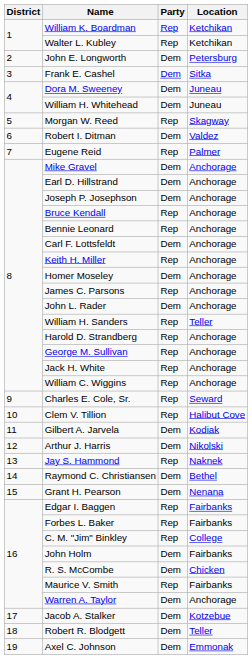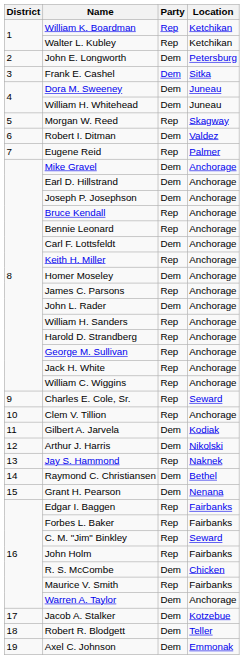 <table class="wikitable">
 <tr>
 <th>District</th>
 <th>Name</th>
 <th>Party</th>
 <th>Location</th>
 </tr>
 <tr>
 <td rowspan="2">1</td>
 <td><a href='#'>William K. Boardman</a></td>
 <td><a href='#'>Rep</a></td>
 <td><a href='#'>Ketchikan</a></td>
 </tr>
 <tr>
 <td>Walter L. Kubley</td>
 <td>Rep</td>
 <td>Ketchikan</td>
 </tr>
 <tr>
 <td>2</td>
 <td>John E. Longworth</td>
 <td>Dem</td>
 <td><a href='#'>Petersburg</a></td>
 </tr>
 <tr>
 <td>3</td>
 <td>Frank E. Cashel</td>
 <td><a href='#'>Dem</a></td>
 <td><a href='#'>Sitka</a></td>
 </tr>
 <tr>
 <td rowspan="2">4</td>
 <td><a href='#'>Dora M. Sweeney</a></td>
 <td>Dem</td>
 <td><a href='#'>Juneau</a></td>
 </tr>
 <tr>
 <td>William H. Whitehead</td>
 <td>Dem</td>
 <td>Juneau</td>
 </tr>
 <tr>
 <td>5</td>
 <td>Morgan W. Reed</td>
 <td>Rep</td>
 <td><a href='#'>Skagway</a></td>
 </tr>
 <tr>
 <td>6</td>
 <td>Robert I. Ditman</td>
 <td>Dem</td>
 <td><a href='#'>Valdez</a></td>
 </tr>
 <tr>
 <td>7</td>
 <td>Eugene Reid</td>
 <td>Rep</td>
 <td><a href='#'>Palmer</a></td>
 </tr>
 <tr>
 <td rowspan="15">8</td>
 <td><a href='#'>Mike Gravel</a></td>
 <td>Dem</td>
 <td><a href='#'>Anchorage</a></td>
 </tr>
 <tr>
 <td>Earl D. Hillstrand</td>
 <td>Dem</td>
 <td>Anchorage</td>
 </tr>
 <tr>
 <td>Joseph P. Josephson</td>
 <td>Dem</td>
 <td>Anchorage</td>
 </tr>
 <tr>
 <td><a href='#'>Bruce Kendall</a></td>
 <td>Rep</td>
 <td>Anchorage</td>
 </tr>
 <tr>
 <td>Bennie Leonard</td>
 <td>Rep</td>
 <td>Anchorage</td>
 </tr>
 <tr>
 <td>Carl F. Lottsfeldt</td>
 <td>Dem</td>
 <td>Anchorage</td>
 </tr>
 <tr>
 <td><a href='#'>Keith H. Miller</a></td>
 <td>Rep</td>
 <td>Anchorage</td>
 </tr>
 <tr>
 <td>Homer Moseley</td>
 <td>Dem</td>
 <td>Anchorage</td>
 </tr>
 <tr>
 <td>James C. Parsons</td>
 <td>Rep</td>
 <td>Anchorage</td>
 </tr>
 <tr>
 <td>John L. Rader</td>
 <td>Dem</td>
 <td>Anchorage</td>
 </tr>
 <tr>
 <td>William H. Sanders</td>
 <td>Rep</td>
-<td><a href='#'>Teller</a></td>
+<td>Anchorage</td>
 </tr>
 <tr>
 <td>Harold D. Strandberg</td>
 <td>Rep</td>
 <td>Anchorage</td>
 </tr>
 <tr>
 <td><a href='#'>George M. Sullivan</a></td>
 <td>Rep</td>
 <td>Anchorage</td>
 </tr>
 <tr>
 <td>Jack H. White</td>
 <td>Rep</td>
 <td>Anchorage</td>
 </tr>
 <tr>
 <td>William C. Wiggins</td>
 <td>Rep</td>
 <td>Anchorage</td>
 </tr>
 <tr>
 <td>9</td>
 <td>Charles E. Cole, Sr.</td>
 <td>Rep</td>
 <td><a href='#'>Seward</a></td>
 </tr>
 <tr>
 <td>10</td>
 <td>Clem V. Tillion</td>
 <td>Rep</td>
-<td><a href='#'>Halibut Cove</a></td>
+<td>Anchorage</td>
 </tr>
 <tr>
 <td>11</td>
 <td>Gilbert A. Jarvela</td>
 <td>Dem</td>
 <td><a href='#'>Kodiak</a></td>
 </tr>
 <tr>
 <td>12</td>
 <td>Arthur J. Harris</td>
 <td>Dem</td>
 <td><a href='#'>Nikolski</a></td>
 </tr>
 <tr>
 <td>13</td>
 <td><a href='#'>Jay S. Hammond</a></td>
 <td>Rep</td>
 <td><a href='#'>Naknek</a></td>
 </tr>
 <tr>
 <td>14</td>
 <td>Raymond C. Christiansen</td>
 <td>Dem</td>
 <td><a href='#'>Bethel</a></td>
 </tr>
 <tr>
 <td>15</td>
 <td>Grant H. Pearson</td>
 <td>Dem</td>
 <td><a href='#'>Nenana</a></td>
 </tr>
 <tr>
 <td rowspan="7">16</td>
 <td>Edgar I. Baggen</td>
 <td>Rep</td>
 <td><a href='#'>Fairbanks</a></td>
 </tr>
 <tr>
 <td>Forbes L. Baker</td>
 <td>Rep</td>
 <td>Fairbanks</td>
 </tr>
 <tr>
 <td>C. M. "Jim" Binkley</td>
 <td>Rep</td>
-<td><a href='#'>College</a></td>
+<td><a href='#'>Seward</a></td>
 </tr>
 <tr>
 <td>John Holm</td>
-<td>Dem</td>
+<td>Rep</td>
 <td>Fairbanks</td>
 </tr>
 <tr>
 <td>R. S. McCombe</td>
 <td>Dem</td>
 <td><a href='#'>Chicken</a></td>
 </tr>
 <tr>
 <td>Maurice V. Smith</td>
 <td>Rep</td>
 <td>Fairbanks</td>
 </tr>
 <tr>
 <td><a href='#'>Warren A. Taylor</a></td>
 <td>Dem</td>
 <td>Anchorage</td>
 </tr>
 <tr>
 <td>17</td>
 <td>Jacob A. Stalker</td>
 <td>Dem</td>
 <td><a href='#'>Kotzebue</a></td>
 </tr>
 <tr>
 <td>18</td>
 <td>Robert R. Blodgett</td>
 <td>Dem</td>
 <td><a href='#'>Teller</a></td>
 </tr>
 <tr>
 <td>19</td>
 <td>Axel C. Johnson</td>
 <td>Dem</td>
 <td><a href='#'>Emmonak</a></td>
 </tr>
 </table>
